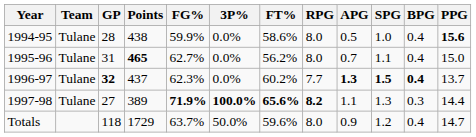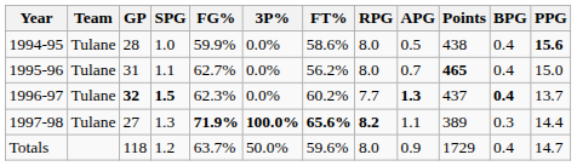 <table class="wikitable">
 <tr>
 <th>Year</th>
 <th>Team</th>
 <th>GP</th>
-<th>Points</th>
+<th>SPG</th>
 <th>FG%</th>
 <th>3P%</th>
 <th>FT%</th>
 <th>RPG</th>
 <th>APG</th>
-<th>SPG</th>
+<th>Points</th>
 <th>BPG</th>
 <th>PPG</th>
 </tr>
 <tr>
 <td>1994-95</td>
 <td>Tulane</td>
 <td>28</td>
-<td>438</td>
+<td>1.0</td>
 <td>59.9%</td>
 <td>0.0%</td>
 <td>58.6%</td>
 <td>8.0</td>
 <td>0.5</td>
-<td>1.0</td>
+<td>438</td>
 <td>0.4</td>
 <td><strong>15.6</strong></td>
 </tr>
 <tr>
 <td>1995-96</td>
 <td>Tulane</td>
 <td>31</td>
-<td><strong>465</strong></td>
+<td>1.1</td>
 <td>62.7%</td>
 <td>0.0%</td>
 <td>56.2%</td>
 <td>8.0</td>
 <td>0.7</td>
-<td>1.1</td>
+<td><strong>465</strong></td>
 <td>0.4</td>
 <td>15.0</td>
 </tr>
 <tr>
 <td>1996-97</td>
 <td>Tulane</td>
 <td><strong>32</strong></td>
-<td>437</td>
+<td><strong>1.5</strong></td>
 <td>62.3%</td>
 <td>0.0%</td>
 <td>60.2%</td>
 <td>7.7</td>
 <td><strong>1.3</strong></td>
-<td><strong>1.5</strong></td>
+<td>437</td>
 <td><strong>0.4</strong></td>
 <td>13.7</td>
 </tr>
 <tr>
 <td>1997-98</td>
 <td>Tulane</td>
 <td>27</td>
-<td>389</td>
+<td>1.3</td>
 <td><strong>71.9%</strong></td>
 <td><strong>100.0%</strong></td>
 <td><strong>65.6%</strong></td>
 <td><strong>8.2</strong></td>
 <td>1.1</td>
-<td>1.3</td>
+<td>389</td>
 <td>0.3</td>
 <td>14.4</td>
 </tr>
 <tr>
 <td>Totals</td>
 <td></td>
 <td>118</td>
-<td>1729</td>
+<td>1.2</td>
 <td>63.7%</td>
 <td>50.0%</td>
 <td>59.6%</td>
 <td>8.0</td>
 <td>0.9</td>
-<td>1.2</td>
+<td>1729</td>
 <td>0.4</td>
 <td>14.7</td>
 </tr>
 </table>
